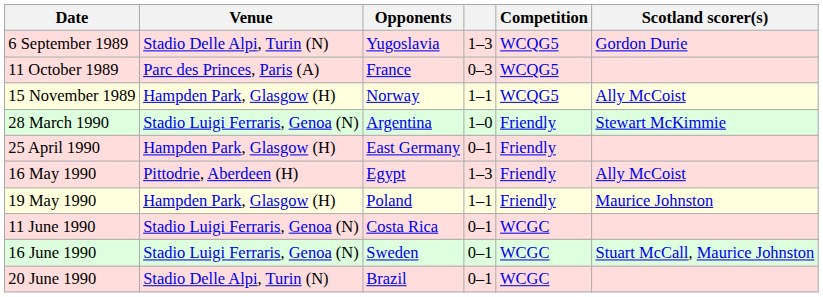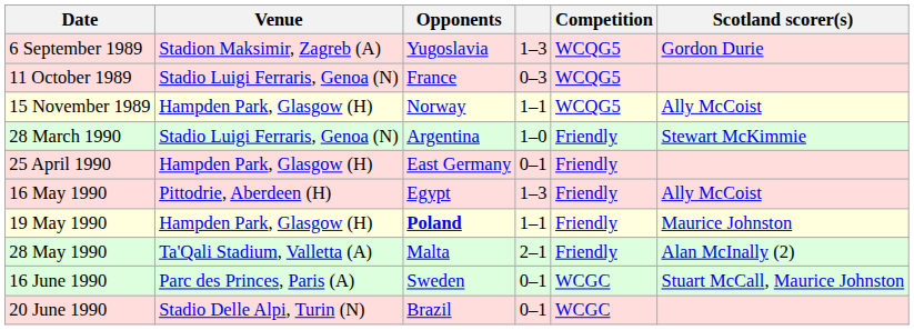 <table class="wikitable">
 <tr>
 <th>Date</th>
 <th>Venue</th>
 <th>Opponents</th>
 <th></th>
 <th>Competition</th>
 <th>Scotland scorer(s)</th>
 </tr>
 <tr bgcolor=#ffdddd>
 <td>6 September 1989</td>
-<td><a href='#'>Stadio Delle Alpi</a>, <a href='#'>Turin</a> (N)</td>
+<td><a href='#'>Stadion Maksimir</a>, <a href='#'>Zagreb</a> (A)</td>
 <td> <a href='#'>Yugoslavia</a></td>
 <td align=center>1–3</td>
 <td><a href='#'>WCQG5</a></td>
 <td><a href='#'>Gordon Durie</a></td>
 </tr>
 <tr bgcolor=#ffdddd>
 <td>11 October 1989</td>
-<td><a href='#'>Parc des Princes</a>, <a href='#'>Paris</a> (A)</td>
+<td><a href='#'>Stadio Luigi Ferraris</a>, <a href='#'>Genoa</a> (N)</td>
 <td> <a href='#'>France</a></td>
 <td align=center>0–3</td>
 <td><a href='#'>WCQG5</a></td>
 <td></td>
 </tr>
 <tr bgcolor=#ffffdd>
 <td>15 November 1989</td>
 <td><a href='#'>Hampden Park</a>, <a href='#'>Glasgow</a> (H)</td>
 <td> <a href='#'>Norway</a></td>
 <td align=center>1–1</td>
 <td><a href='#'>WCQG5</a></td>
 <td><a href='#'>Ally McCoist</a></td>
 </tr>
 <tr bgcolor=#ddffdd>
 <td>28 March 1990</td>
 <td><a href='#'>Stadio Luigi Ferraris</a>, <a href='#'>Genoa</a> (N)</td>
 <td> <a href='#'>Argentina</a></td>
 <td align=center>1–0</td>
 <td><a href='#'>Friendly</a></td>
 <td><a href='#'>Stewart McKimmie</a></td>
 </tr>
 <tr bgcolor=#ffdddd>
 <td>25 April 1990</td>
 <td><a href='#'>Hampden Park</a>, <a href='#'>Glasgow</a> (H)</td>
 <td><a href='#'>East Germany</a></td>
 <td align=center>0–1</td>
 <td><a href='#'>Friendly</a></td>
 <td></td>
 </tr>
 <tr bgcolor=#ffdddd>
 <td>16 May 1990</td>
 <td><a href='#'>Pittodrie</a>, <a href='#'>Aberdeen</a> (H)</td>
 <td> <a href='#'>Egypt</a></td>
 <td align=center>1–3</td>
 <td><a href='#'>Friendly</a></td>
 <td><a href='#'>Ally McCoist</a></td>
 </tr>
 <tr bgcolor=#ffffdd>
 <td>19 May 1990</td>
 <td><a href='#'>Hampden Park</a>, <a href='#'>Glasgow</a> (H)</td>
-<td> <a href='#'>Poland</a></td>
+<td><strong> <a href='#'>Poland</a></strong></td>
 <td align=center>1–1</td>
 <td><a href='#'>Friendly</a></td>
 <td><a href='#'>Maurice Johnston</a></td>
 </tr>
-<tr bgcolor=#ffdddd>
-<td>11 June 1990</td>
-<td><a href='#'>Stadio Luigi Ferraris</a>, <a href='#'>Genoa</a> (N)</td>
-<td> <a href='#'>Costa Rica</a></td>
-<td align=center>0–1</td>
-<td><a href='#'>WCGC</a></td>
-<td></td>
+<tr bgcolor=#ddffdd>
+<td>28 May 1990</td>
+<td><a href='#'>Ta'Qali Stadium</a>, <a href='#'>Valletta</a> (A)</td>
+<td> <a href='#'>Malta</a></td>
+<td align=center>2–1</td>
+<td><a href='#'>Friendly</a></td>
+<td><a href='#'>Alan McInally</a> (2)</td>
 </tr>
 <tr bgcolor=#ddffdd>
 <td>16 June 1990</td>
-<td><a href='#'>Stadio Luigi Ferraris</a>, <a href='#'>Genoa</a> (N)</td>
+<td><a href='#'>Parc des Princes</a>, <a href='#'>Paris</a> (A)</td>
 <td> <a href='#'>Sweden</a></td>
 <td align=center>0–1</td>
 <td><a href='#'>WCGC</a></td>
 <td><a href='#'>Stuart McCall</a>, <a href='#'>Maurice Johnston</a></td>
 </tr>
 <tr bgcolor=#ffdddd>
 <td>20 June 1990</td>
 <td><a href='#'>Stadio Delle Alpi</a>, <a href='#'>Turin</a> (N)</td>
 <td> <a href='#'>Brazil</a></td>
 <td align=center>0–1</td>
 <td><a href='#'>WCGC</a></td>
 <td></td>
 </tr>
 </table>
